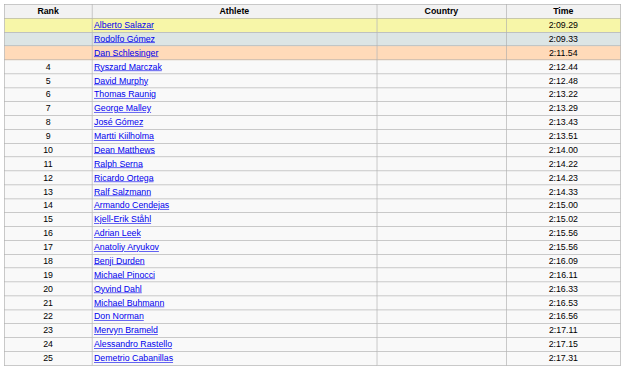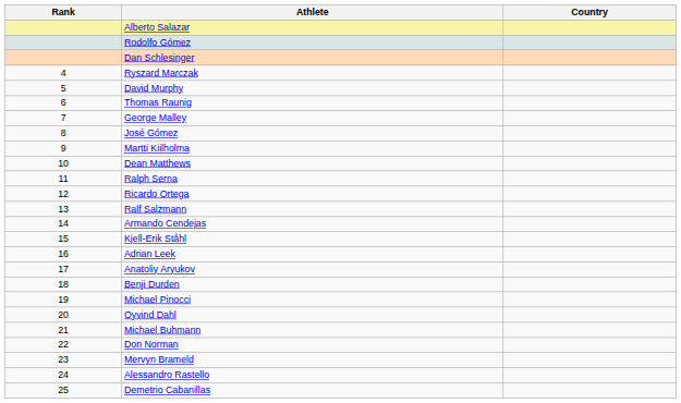 <table class="wikitable" width=80% style="font-size:90%; text-align:left;">
 <tr>
 <th>Rank</th>
 <th>Athlete</th>
 <th>Country</th>
-<th>Time</th>
 </tr>
 <tr bgcolor="#F7F6A8">
 <td align=center></td>
 <td><a href='#'>Alberto Salazar</a></td>
 <td></td>
-<td align="center">2:09.29</td>
 </tr>
 <tr bgcolor="#DCE5E5">
 <td align=center></td>
 <td><a href='#'>Rodolfo Gómez</a></td>
 <td></td>
-<td align="center">2:09.33</td>
 </tr>
 <tr bgcolor="#FFDAB9">
 <td align=center></td>
 <td><a href='#'>Dan Schlesinger</a></td>
 <td></td>
-<td align="center">2:11.54</td>
 </tr>
 <tr>
 <td align=center>4</td>
 <td><a href='#'>Ryszard Marczak</a></td>
 <td></td>
-<td align="center">2:12.44</td>
 </tr>
 <tr>
 <td align=center>5</td>
 <td><a href='#'>David Murphy</a></td>
 <td></td>
-<td align="center">2:12.48</td>
 </tr>
 <tr>
 <td align=center>6</td>
 <td><a href='#'>Thomas Raunig</a></td>
 <td></td>
-<td align="center">2:13.22</td>
 </tr>
 <tr>
 <td align=center>7</td>
 <td><a href='#'>George Malley</a></td>
 <td></td>
-<td align="center">2:13.29</td>
 </tr>
 <tr>
 <td align=center>8</td>
 <td><a href='#'>José Gómez</a></td>
 <td></td>
-<td align="center">2:13.43</td>
 </tr>
 <tr>
 <td align=center>9</td>
 <td><a href='#'>Martti Kiilholma</a></td>
 <td></td>
-<td align="center">2:13.51</td>
 </tr>
 <tr>
 <td align=center>10</td>
 <td><a href='#'>Dean Matthews</a></td>
 <td></td>
-<td align="center">2:14.00</td>
 </tr>
 <tr>
 <td align=center>11</td>
 <td><a href='#'>Ralph Serna</a></td>
 <td></td>
-<td align="center">2:14.22</td>
 </tr>
 <tr>
 <td align=center>12</td>
 <td><a href='#'>Ricardo Ortega</a></td>
 <td></td>
-<td align="center">2:14.23</td>
 </tr>
 <tr>
 <td align=center>13</td>
 <td><a href='#'>Ralf Salzmann</a></td>
 <td></td>
-<td align="center">2:14.33</td>
 </tr>
 <tr>
 <td align=center>14</td>
 <td><a href='#'>Armando Cendejas</a></td>
 <td></td>
-<td align="center">2:15.00</td>
 </tr>
 <tr>
 <td align=center>15</td>
 <td><a href='#'>Kjell-Erik Ståhl</a></td>
 <td></td>
-<td align="center">2:15.02</td>
 </tr>
 <tr>
 <td align=center>16</td>
 <td><a href='#'>Adrian Leek</a></td>
 <td></td>
-<td align="center">2:15.56</td>
 </tr>
 <tr>
 <td align=center>17</td>
 <td><a href='#'>Anatoliy Aryukov</a></td>
 <td></td>
-<td align="center">2:15.56</td>
 </tr>
 <tr>
 <td align=center>18</td>
 <td><a href='#'>Benji Durden</a></td>
 <td></td>
-<td align="center">2:16.09</td>
 </tr>
 <tr>
 <td align=center>19</td>
 <td><a href='#'>Michael Pinocci</a></td>
 <td></td>
-<td align="center">2:16.11</td>
 </tr>
 <tr>
 <td align=center>20</td>
 <td><a href='#'>Oyvind Dahl</a></td>
 <td></td>
-<td align="center">2:16.33</td>
 </tr>
 <tr>
 <td align=center>21</td>
 <td><a href='#'>Michael Buhmann</a></td>
 <td></td>
-<td align="center">2:16.53</td>
 </tr>
 <tr>
 <td align=center>22</td>
 <td><a href='#'>Don Norman</a></td>
 <td></td>
-<td align="center">2:16.56</td>
 </tr>
 <tr>
 <td align=center>23</td>
 <td><a href='#'>Mervyn Brameld</a></td>
 <td></td>
-<td align="center">2:17.11</td>
 </tr>
 <tr>
 <td align=center>24</td>
 <td><a href='#'>Alessandro Rastello</a></td>
 <td></td>
-<td align="center">2:17.15</td>
 </tr>
 <tr>
 <td align=center>25</td>
 <td><a href='#'>Demetrio Cabanillas</a></td>
 <td></td>
-<td align="center">2:17.31</td>
 </tr>
 </table>
